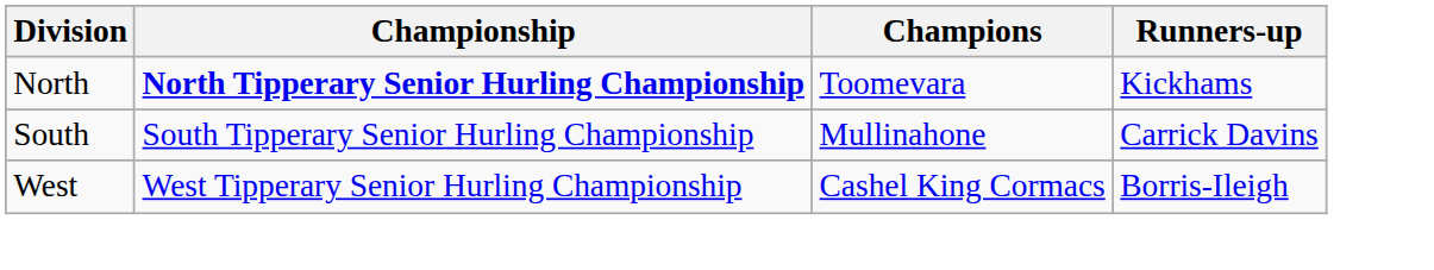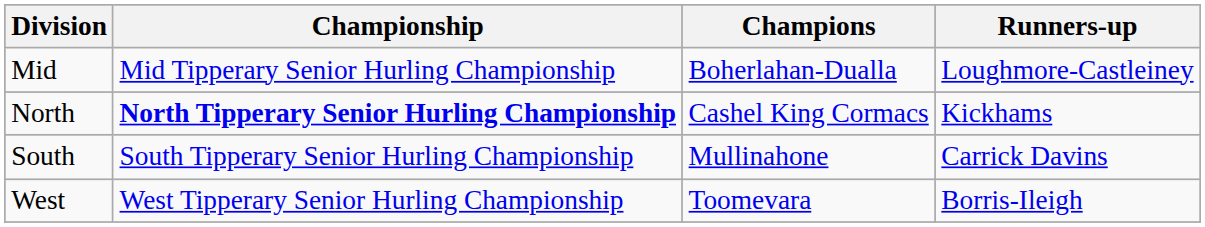 <table class=wikitable>
 <tr>
 <th>Division</th>
 <th>Championship</th>
 <th>Champions</th>
 <th>Runners-up</th>
 </tr>
 <tr>
+<td>Mid</td>
+<td><a href='#'>Mid Tipperary Senior Hurling Championship</a></td>
+<td><a href='#'>Boherlahan-Dualla</a></td>
+<td><a href='#'>Loughmore-Castleiney</a></td>
+</tr>
+<tr>
 <td>North</td>
 <td><strong><a href='#'>North Tipperary Senior Hurling Championship</a></strong></td>
-<td><a href='#'>Toomevara</a></td>
+<td><a href='#'>Cashel King Cormacs</a></td>
 <td><a href='#'>Kickhams</a></td>
 </tr>
 <tr>
 <td>South</td>
 <td><a href='#'>South Tipperary Senior Hurling Championship</a></td>
 <td><a href='#'>Mullinahone</a></td>
 <td><a href='#'>Carrick Davins</a></td>
 </tr>
 <tr>
 <td>West</td>
 <td><a href='#'>West Tipperary Senior Hurling Championship</a></td>
-<td><a href='#'>Cashel King Cormacs</a></td>
+<td><a href='#'>Toomevara</a></td>
 <td><a href='#'>Borris-Ileigh</a></td>
 </tr>
 </table>
